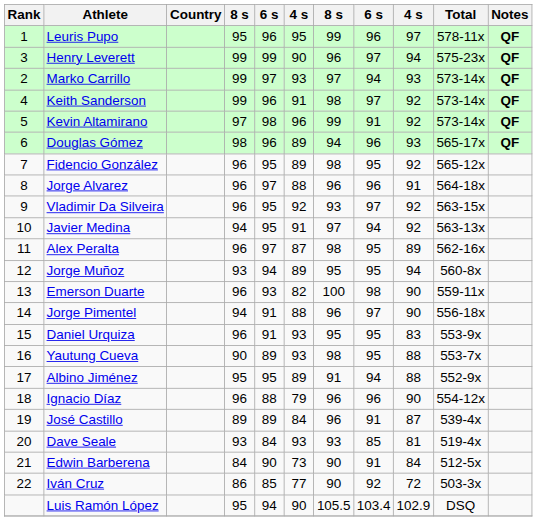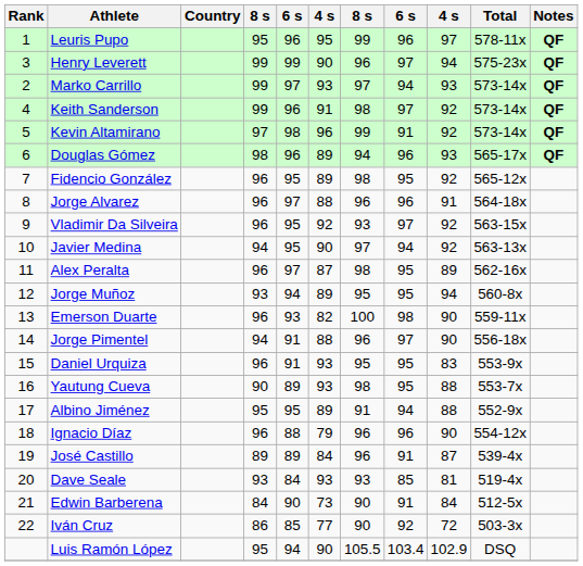 <table class="wikitable sortable" style="text-align:center">
 <tr>
 <th>Rank</th>
 <th>Athlete</th>
 <th>Country</th>
 <th class="sortable" style="width: 28px">8 s</th>
 <th class="sortable" style="width: 28px">6 s</th>
 <th class="sortable" style="width: 28px">4 s</th>
 <th class="sortable" style="width: 28px">8 s</th>
 <th class="sortable" style="width: 28px">6 s</th>
 <th class="sortable" style="width: 28px">4 s</th>
 <th>Total</th>
 <th class="unsortable">Notes</th>
 </tr>
 <tr bgcolor=ccffcc>
 <td>1</td>
 <td align=left><a href='#'>Leuris Pupo</a></td>
 <td align=left></td>
 <td>95</td>
 <td>96</td>
 <td>95</td>
 <td>99</td>
 <td>96</td>
 <td>97</td>
 <td>578-11x</td>
 <td><strong>QF</strong></td>
 </tr>
 <tr bgcolor=ccffcc>
 <td>3</td>
 <td align=left><a href='#'>Henry Leverett</a></td>
 <td align=left></td>
 <td>99</td>
 <td>99</td>
 <td>90</td>
 <td>96</td>
 <td>97</td>
 <td>94</td>
 <td>575-23x</td>
 <td><strong>QF</strong></td>
 </tr>
 <tr bgcolor=ccffcc>
 <td>2</td>
 <td align=left><a href='#'>Marko Carrillo</a></td>
 <td align=left></td>
 <td>99</td>
 <td>97</td>
 <td>93</td>
 <td>97</td>
 <td>94</td>
 <td>93</td>
 <td>573-14x</td>
 <td><strong>QF</strong></td>
 </tr>
 <tr bgcolor=ccffcc>
 <td>4</td>
 <td align=left><a href='#'>Keith Sanderson</a></td>
 <td align=left></td>
 <td>99</td>
 <td>96</td>
 <td>91</td>
 <td>98</td>
 <td>97</td>
 <td>92</td>
 <td>573-14x</td>
 <td><strong>QF</strong></td>
 </tr>
 <tr bgcolor=ccffcc>
 <td>5</td>
 <td align=left><a href='#'>Kevin Altamirano</a></td>
 <td align=left></td>
 <td>97</td>
 <td>98</td>
 <td>96</td>
 <td>99</td>
 <td>91</td>
 <td>92</td>
 <td>573-14x</td>
 <td><strong>QF</strong></td>
 </tr>
 <tr bgcolor=ccffcc>
 <td>6</td>
 <td align=left><a href='#'>Douglas Gómez</a></td>
 <td align=left></td>
 <td>98</td>
 <td>96</td>
 <td>89</td>
 <td>94</td>
 <td>96</td>
 <td>93</td>
 <td>565-17x</td>
 <td><strong>QF</strong></td>
 </tr>
 <tr>
 <td>7</td>
 <td align=left><a href='#'>Fidencio González</a></td>
 <td align=left></td>
 <td>96</td>
 <td>95</td>
 <td>89</td>
 <td>98</td>
 <td>95</td>
 <td>92</td>
 <td>565-12x</td>
 <td></td>
 </tr>
 <tr>
 <td>8</td>
 <td align=left><a href='#'>Jorge Alvarez</a></td>
 <td align=left></td>
 <td>96</td>
 <td>97</td>
 <td>88</td>
 <td>96</td>
 <td>96</td>
 <td>91</td>
 <td>564-18x</td>
 <td></td>
 </tr>
 <tr>
 <td>9</td>
 <td align=left><a href='#'>Vladimir Da Silveira</a></td>
 <td align=left></td>
 <td>96</td>
 <td>95</td>
 <td>92</td>
 <td>93</td>
 <td>97</td>
 <td>92</td>
 <td>563-15x</td>
 <td></td>
 </tr>
 <tr>
 <td>10</td>
 <td align=left><a href='#'>Javier Medina</a></td>
 <td align=left></td>
 <td>94</td>
 <td>95</td>
-<td>91</td>
+<td>90</td>
 <td>97</td>
 <td>94</td>
 <td>92</td>
 <td>563-13x</td>
 <td></td>
 </tr>
 <tr>
 <td>11</td>
 <td align=left><a href='#'>Alex Peralta</a></td>
 <td align=left></td>
 <td>96</td>
 <td>97</td>
 <td>87</td>
 <td>98</td>
 <td>95</td>
 <td>89</td>
 <td>562-16x</td>
 <td></td>
 </tr>
 <tr>
 <td>12</td>
 <td align=left><a href='#'>Jorge Muñoz</a></td>
 <td align=left></td>
 <td>93</td>
 <td>94</td>
 <td>89</td>
 <td>95</td>
 <td>95</td>
 <td>94</td>
 <td>560-8x</td>
 <td></td>
 </tr>
 <tr>
 <td>13</td>
 <td align=left><a href='#'>Emerson Duarte</a></td>
 <td align=left></td>
 <td>96</td>
 <td>93</td>
 <td>82</td>
 <td>100</td>
 <td>98</td>
 <td>90</td>
 <td>559-11x</td>
 <td></td>
 </tr>
 <tr>
 <td>14</td>
 <td align=left><a href='#'>Jorge Pimentel</a></td>
 <td align=left></td>
 <td>94</td>
 <td>91</td>
 <td>88</td>
 <td>96</td>
 <td>97</td>
 <td>90</td>
 <td>556-18x</td>
 <td></td>
 </tr>
 <tr>
 <td>15</td>
 <td align=left><a href='#'>Daniel Urquiza</a></td>
 <td align=left></td>
 <td>96</td>
 <td>91</td>
 <td>93</td>
 <td>95</td>
 <td>95</td>
 <td>83</td>
 <td>553-9x</td>
 <td></td>
 </tr>
 <tr>
 <td>16</td>
 <td align=left><a href='#'>Yautung Cueva</a></td>
 <td align=left></td>
 <td>90</td>
 <td>89</td>
 <td>93</td>
 <td>98</td>
 <td>95</td>
 <td>88</td>
 <td>553-7x</td>
 <td></td>
 </tr>
 <tr>
 <td>17</td>
 <td align=left><a href='#'>Albino Jiménez</a></td>
 <td align=left></td>
 <td>95</td>
 <td>95</td>
 <td>89</td>
 <td>91</td>
 <td>94</td>
 <td>88</td>
 <td>552-9x</td>
 <td></td>
 </tr>
 <tr>
 <td>18</td>
 <td align=left><a href='#'>Ignacio Díaz</a></td>
 <td align=left></td>
 <td>96</td>
 <td>88</td>
 <td>79</td>
 <td>96</td>
 <td>96</td>
 <td>90</td>
 <td>554-12x</td>
 <td></td>
 </tr>
 <tr>
 <td>19</td>
 <td align=left><a href='#'>José Castillo</a></td>
 <td align=left></td>
 <td>89</td>
 <td>89</td>
 <td>84</td>
 <td>96</td>
 <td>91</td>
 <td>87</td>
 <td>539-4x</td>
 <td></td>
 </tr>
 <tr>
 <td>20</td>
 <td align=left><a href='#'>Dave Seale</a></td>
 <td align=left></td>
 <td>93</td>
 <td>84</td>
 <td>93</td>
 <td>93</td>
 <td>85</td>
 <td>81</td>
 <td>519-4x</td>
 <td></td>
 </tr>
 <tr>
 <td>21</td>
 <td align=left><a href='#'>Edwin Barberena</a></td>
 <td align=left></td>
 <td>84</td>
 <td>90</td>
 <td>73</td>
 <td>90</td>
 <td>91</td>
 <td>84</td>
 <td>512-5x</td>
 <td></td>
 </tr>
 <tr>
 <td>22</td>
 <td align=left><a href='#'>Iván Cruz</a></td>
 <td align=left></td>
 <td>86</td>
 <td>85</td>
 <td>77</td>
 <td>90</td>
 <td>92</td>
 <td>72</td>
 <td>503-3x</td>
 <td></td>
 </tr>
 <tr>
 <td></td>
 <td align=left><a href='#'>Luis Ramón López</a></td>
 <td align=left></td>
 <td>95</td>
 <td>94</td>
 <td>90</td>
 <td>105.5</td>
 <td>103.4</td>
 <td>102.9</td>
 <td>DSQ</td>
 <td></td>
 </tr>
 <tr>
 </tr>
 </table>
